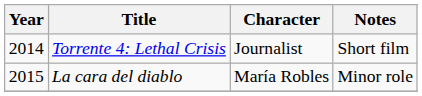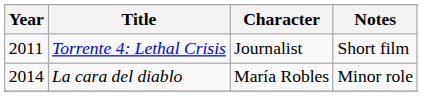 <table class="wikitable" style="font-size:90%;">
 <tr>
 <th>Year</th>
 <th>Title</th>
 <th>Character</th>
 <th>Notes</th>
 </tr>
 <tr>
-<td>2014</td>
+<td>2011</td>
 <td><em><a href='#'>Torrente 4: Lethal Crisis</a></em></td>
 <td>Journalist</td>
 <td>Short film</td>
 </tr>
 <tr>
-<td>2015</td>
+<td>2014</td>
 <td><em>La cara del diablo</em></td>
 <td>María Robles</td>
 <td>Minor role</td>
 </tr>
 <tr>
 </tr>
 </table>
